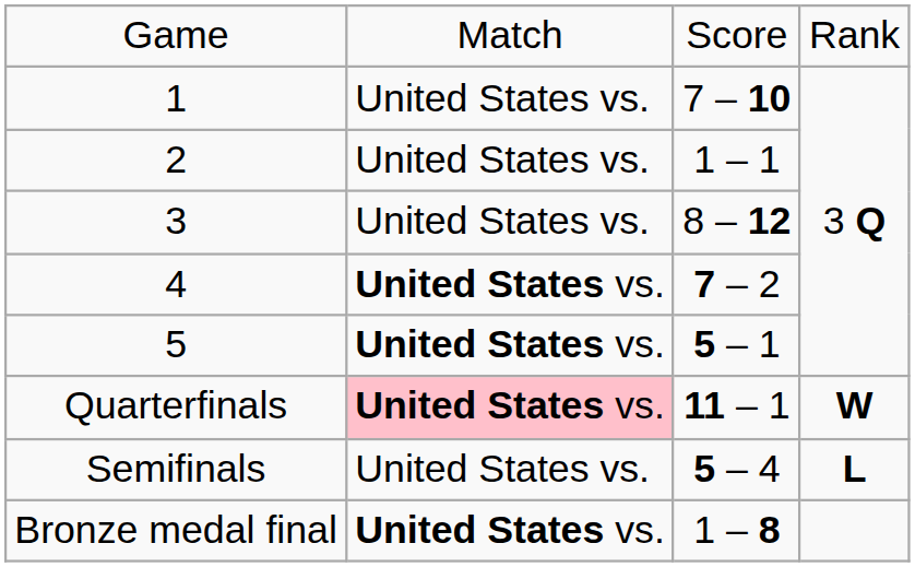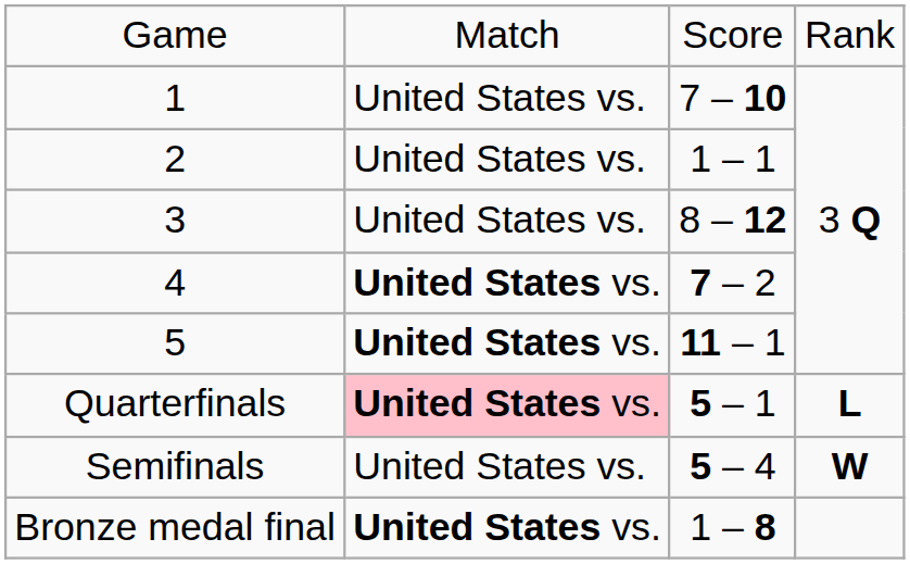 <table class="wikitable">
 <tr>
 <td style="text-align:center;">Game</td>
 <td style="text-align:center;">Match</td>
 <td style="text-align:center;">Score</td>
 <td style="text-align:center;">Rank</td>
 </tr>
 <tr>
 <td style="text-align:center;">1</td>
 <td>United States vs. <strong></strong></td>
 <td style="text-align:center;">7 – <strong>10</strong></td>
 <td rowspan="5" style="text-align:center;">3 <strong>Q</strong></td>
 </tr>
 <tr>
 <td style="text-align:center;">2</td>
 <td>United States vs. </td>
 <td style="text-align:center;">1 – 1</td>
 </tr>
 <tr>
 <td style="text-align:center;">3</td>
 <td>United States vs. <strong></strong></td>
 <td style="text-align:center;">8 – <strong>12</strong></td>
 </tr>
 <tr>
 <td style="text-align:center;">4</td>
 <td><strong>United States</strong> vs. </td>
 <td style="text-align:center;"><strong>7</strong> – 2</td>
 </tr>
 <tr>
 <td style="text-align:center;">5</td>
 <td><strong>United States</strong> vs. </td>
-<td style="text-align:center;"><strong>5</strong> – 1</td>
+<td style="text-align:center;"><strong>11</strong> – 1</td>
 </tr>
 <tr>
 <td style="text-align:center;">Quarterfinals</td>
 <td style="background: pink;"><strong>United States</strong> vs. </td>
-<td style="text-align:center;"><strong>11</strong> – 1</td>
-<td style="text-align:center;"><strong>W</strong></td>
+<td style="text-align:center;"><strong>5</strong> – 1</td>
+<td style="text-align:center;"><strong>L</strong></td>
 </tr>
 <tr>
 <td style="text-align:center;">Semifinals</td>
 <td>United States vs. <strong></strong></td>
 <td style="text-align:center;"><strong>5</strong> – 4</td>
-<td style="text-align:center;"><strong>L</strong></td>
+<td style="text-align:center;"><strong>W</strong></td>
 </tr>
 <tr>
 <td style="text-align:center;">Bronze medal final</td>
 <td><strong>United States</strong> vs. </td>
 <td style="text-align:center;">1 – <strong>8</strong></td>
 <td style="text-align:center;"></td>
 </tr>
 </table>
